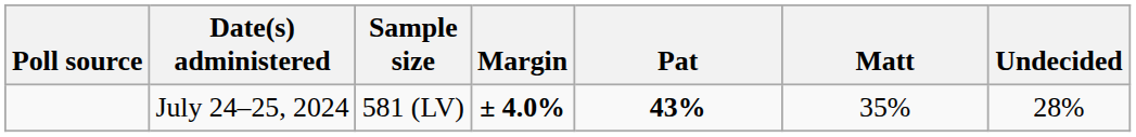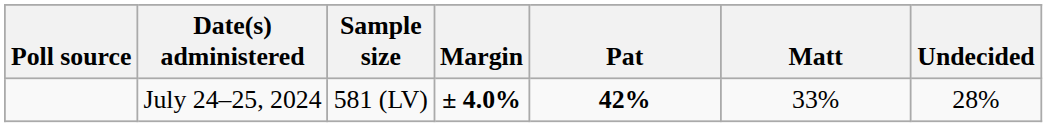 <table class="wikitable" style="font-size:90%;text-align:center;">
 <tr valign=bottom>
 <th>Poll source</th>
 <th>Date(s)<br>administered</th>
 <th>Sample<br>size</th>
 <th>Margin<br></th>
 <th style="width:100px;">Pat<br></th>
 <th style="width:100px;">Matt<br></th>
 <th>Undecided</th>
 </tr>
 <tr>
 <td style="text-align:left;"></td>
 <td>July 24–25, 2024</td>
 <td>581 (LV)</td>
 <td><strong>± 4.0%</strong></td>
-<td><strong>43%</strong></td>
-<td>35%</td>
+<td><strong>42%</strong></td>
+<td>33%</td>
 <td>28%</td>
 </tr>
 </table>
